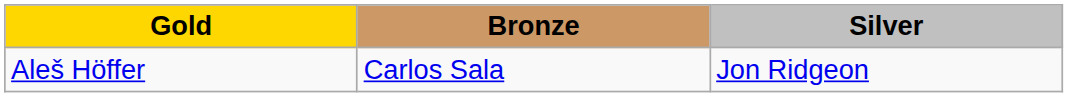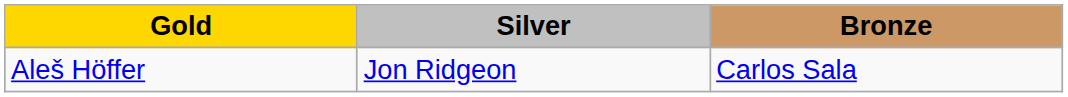 <table class="wikitable" style="text-align:left">
 <tr align="center">
 <td width=200 bgcolor=gold><strong>Gold</strong></td>
+<td width=200 bgcolor=silver><strong>Silver</strong></td>
 <td width=200 bgcolor=CC9966><strong>Bronze</strong></td>
-<td width=200 bgcolor=silver><strong>Silver</strong></td>
 </tr>
 <tr>
 <td><a href='#'>Aleš Höffer</a><br><em></em></td>
+<td><a href='#'>Jon Ridgeon</a><br><em></em></td>
 <td><a href='#'>Carlos Sala</a><br><em></em></td>
-<td><a href='#'>Jon Ridgeon</a><br><em></em></td>
 </tr>
 </table>
